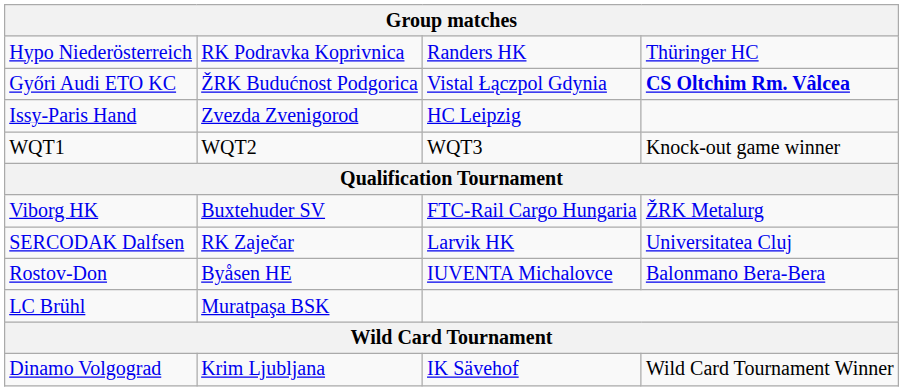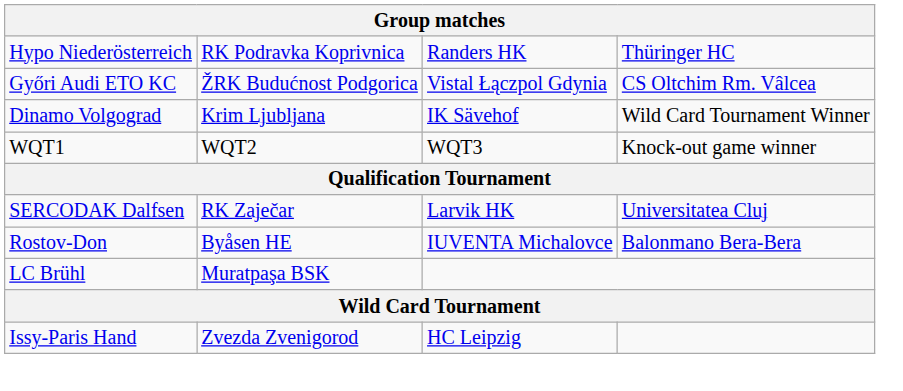 <table class="wikitable">
 <tr>
 <th colspan="4">Group matches</th>
 </tr>
 <tr>
 <td> <a href='#'>Hypo Niederösterreich</a></td>
 <td> <a href='#'>RK Podravka Koprivnica</a></td>
 <td> <a href='#'>Randers HK</a></td>
 <td> <a href='#'>Thüringer HC</a></td>
 </tr>
 <tr>
 <td> <a href='#'>Győri Audi ETO KC</a></td>
 <td> <a href='#'>ŽRK Budućnost Podgorica</a></td>
 <td> <a href='#'>Vistal Łączpol Gdynia</a></td>
-<td><strong> <a href='#'>CS Oltchim Rm. Vâlcea</a></strong></td>
+<td> <a href='#'>CS Oltchim Rm. Vâlcea</a></td>
 </tr>
 <tr>
-<td> <a href='#'>Issy-Paris Hand</a></td>
-<td> <a href='#'>Zvezda Zvenigorod</a></td>
-<td> <a href='#'>HC Leipzig</a></td>
-<td></td>
+<td> <a href='#'>Dinamo Volgograd</a></td>
+<td> <a href='#'>Krim Ljubljana</a></td>
+<td> <a href='#'>IK Sävehof</a></td>
+<td>Wild Card Tournament Winner</td>
 </tr>
 <tr>
 <td>WQT1</td>
 <td>WQT2</td>
 <td>WQT3</td>
 <td>Knock-out game winner</td>
 </tr>
 <tr>
 <th colspan="4">Qualification Tournament</th>
-</tr>
-<tr>
-<td> <a href='#'>Viborg HK</a></td>
-<td> <a href='#'>Buxtehuder SV</a></td>
-<td> <a href='#'>FTC-Rail Cargo Hungaria</a></td>
-<td> <a href='#'>ŽRK Metalurg</a></td>
 </tr>
 <tr>
 <td> <a href='#'>SERCODAK Dalfsen</a></td>
 <td> <a href='#'>RK Zaječar</a></td>
 <td> <a href='#'>Larvik HK</a></td>
 <td> <a href='#'>Universitatea Cluj</a></td>
 </tr>
 <tr>
 <td> <a href='#'>Rostov-Don</a></td>
 <td> <a href='#'>Byåsen HE</a></td>
 <td> <a href='#'>IUVENTA Michalovce</a></td>
 <td> <a href='#'>Balonmano Bera-Bera</a></td>
 </tr>
 <tr>
 <td> <a href='#'>LC Brühl</a></td>
 <td> <a href='#'>Muratpaşa BSK</a></td>
 </tr>
 <tr>
 <th colspan="4">Wild Card Tournament</th>
 </tr>
 <tr>
-<td> <a href='#'>Dinamo Volgograd</a></td>
-<td> <a href='#'>Krim Ljubljana</a></td>
-<td> <a href='#'>IK Sävehof</a></td>
-<td>Wild Card Tournament Winner</td>
+<td> <a href='#'>Issy-Paris Hand</a></td>
+<td> <a href='#'>Zvezda Zvenigorod</a></td>
+<td> <a href='#'>HC Leipzig</a></td>
+<td></td>
 </tr>
 </table>
